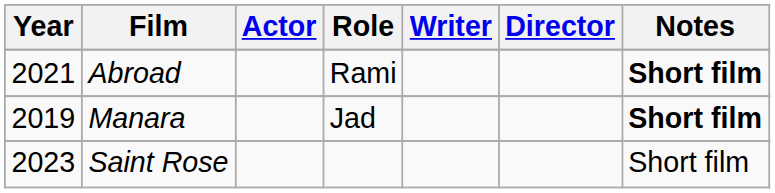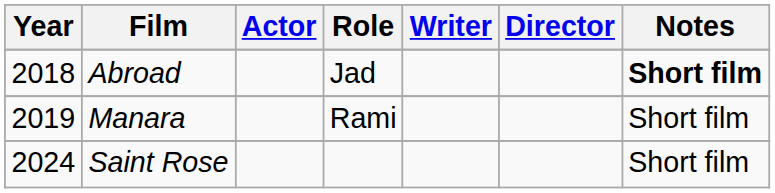 <table class="wikitable sortable">
 <tr>
 <th>Year</th>
 <th>Film</th>
 <th><a href='#'>Actor</a></th>
 <th>Role</th>
 <th><a href='#'>Writer</a></th>
 <th><a href='#'>Director</a></th>
 <th>Notes</th>
 </tr>
 <tr>
 </tr>
 <tr>
-<td>2021</td>
+<td>2018</td>
 <td><em>Abroad</em></td>
 <td style="text-align:center;"></td>
-<td>Rami</td>
+<td>Jad</td>
 <td></td>
 <td style="text-align:center;"></td>
 <td><strong>Short film</strong></td>
 </tr>
 <tr>
 </tr>
 <tr>
 <td>2019</td>
 <td><em>Manara</em></td>
 <td style="text-align:center;"></td>
-<td>Jad</td>
+<td>Rami</td>
 <td></td>
 <td style="text-align:center;"></td>
-<td><strong>Short film</strong></td>
+<td>Short film</td>
 </tr>
 <tr>
 </tr>
 <tr>
-<td>2023</td>
+<td>2024</td>
 <td><em>Saint Rose</em></td>
 <td style="text-align:center;"></td>
 <td></td>
 <td style="text-align:center;"></td>
 <td style="text-align:center;"></td>
 <td>Short film</td>
 </tr>
 </table>
